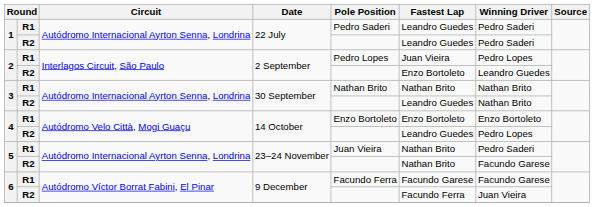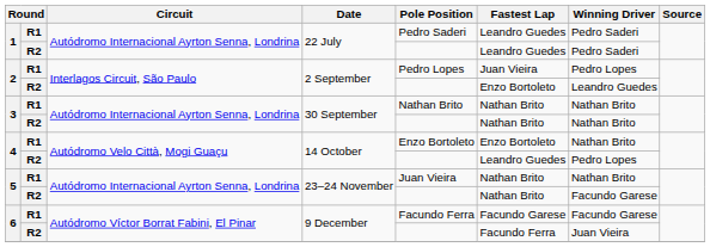 <table class="wikitable" style="font-size:85%">
 <tr>
 <th colspan=2>Round</th>
 <th>Circuit</th>
 <th>Date</th>
 <th>Pole Position</th>
 <th>Fastest Lap</th>
 <th>Winning Driver</th>
 <th>Source</th>
 </tr>
 <tr>
 <th rowspan=2>1</th>
 <th>R1</th>
 <td rowspan=2> <a href='#'>Autódromo Internacional Ayrton Senna</a>, <a href='#'>Londrina</a></td>
 <td rowspan=2>22 July</td>
 <td> Pedro Saderi</td>
 <td> Leandro Guedes</td>
 <td> Pedro Saderi</td>
 <td rowspan=2 align=center></td>
 </tr>
 <tr>
 <th>R2</th>
 <td></td>
 <td> Leandro Guedes</td>
 <td> Pedro Saderi</td>
 </tr>
 <tr>
 <th rowspan=2>2</th>
 <th>R1</th>
 <td rowspan=2> <a href='#'>Interlagos Circuit</a>, <a href='#'>São Paulo</a></td>
 <td rowspan=2>2 September</td>
 <td> Pedro Lopes</td>
 <td> Juan Vieira</td>
 <td> Pedro Lopes</td>
 <td rowspan=2 align=center></td>
 </tr>
 <tr>
 <th>R2</th>
 <td></td>
 <td> Enzo Bortoleto</td>
 <td> Leandro Guedes</td>
 </tr>
 <tr>
 <th rowspan=2>3</th>
 <th>R1</th>
 <td rowspan=2> <a href='#'>Autódromo Internacional Ayrton Senna</a>, <a href='#'>Londrina</a></td>
 <td rowspan=2>30 September</td>
 <td> Nathan Brito</td>
 <td> Nathan Brito</td>
 <td> Nathan Brito</td>
 <td rowspan=2 align=center></td>
 </tr>
 <tr>
 <th>R2</th>
 <td></td>
-<td> Leandro Guedes</td>
+<td> Nathan Brito</td>
 <td> Nathan Brito</td>
 </tr>
 <tr>
 <th rowspan=2>4</th>
 <th>R1</th>
 <td rowspan=2> <a href='#'>Autódromo Velo Città</a>,  <a href='#'>Mogi Guaçu</a></td>
 <td rowspan=2>14 October</td>
 <td> Enzo Bortoleto</td>
 <td> Enzo Bortoleto</td>
-<td> Enzo Bortoleto</td>
+<td> Nathan Brito</td>
 <td rowspan=2 align=center></td>
 </tr>
 <tr>
 <th>R2</th>
 <td></td>
 <td> Leandro Guedes</td>
 <td> Pedro Lopes</td>
 </tr>
 <tr>
 <th rowspan=2>5</th>
 <th>R1</th>
 <td rowspan=2> <a href='#'>Autódromo Internacional Ayrton Senna</a>, <a href='#'>Londrina</a></td>
 <td rowspan=2>23–24 November</td>
 <td> Juan Vieira</td>
 <td> Nathan Brito</td>
-<td> Pedro Saderi</td>
+<td> Nathan Brito</td>
 <td rowspan=2 align=center></td>
 </tr>
 <tr>
 <th>R2</th>
 <td></td>
 <td> Nathan Brito</td>
 <td> Facundo Garese</td>
 </tr>
 <tr>
 <th rowspan=2>6</th>
 <th>R1</th>
 <td rowspan=2> <a href='#'>Autódromo Víctor Borrat Fabini</a>, <a href='#'>El Pinar</a></td>
 <td rowspan=2>9 December</td>
 <td> Facundo Ferra</td>
 <td> Facundo Garese</td>
 <td> Facundo Garese</td>
 <td rowspan=2 align=center></td>
 </tr>
 <tr>
 <th>R2</th>
 <td></td>
 <td> Facundo Ferra</td>
 <td> Juan Vieira</td>
 </tr>
 <tr>
 </tr>
 </table>
